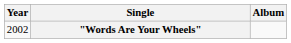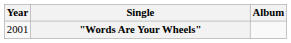 <table class="wikitable plainrowheaders" style="text-align:center;">
 <tr>
 <th>Year</th>
 <th style="width:20em;">Single</th>
 <th>Album</th>
 </tr>
 <tr>
-<td>2002</td>
+<td>2001</td>
 <th scope="row">"Words Are Your Wheels"</th>
 <td></td>
 </tr>
 </table>
